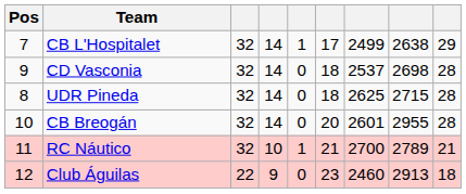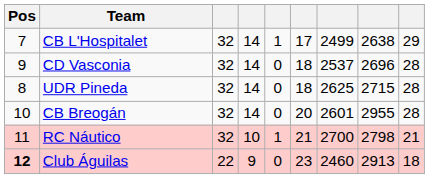 <table class="wikitable" style="text-align:center;">
 <tr>
 <th width=20>Pos</th>
 <th width=175>Team</th>
 <th width=20></th>
 <th width=20></th>
 <th width=20></th>
 <th width=20></th>
 <th width=20></th>
 <th width=20></th>
 <th width=20></th>
 </tr>
 <tr>
 <td>7</td>
 <td align=left><a href='#'>CB L'Hospitalet</a></td>
 <td>32</td>
 <td>14</td>
 <td>1</td>
 <td>17</td>
 <td>2499</td>
 <td>2638</td>
 <td>29</td>
 </tr>
 <tr>
 <td>9</td>
 <td align=left><a href='#'>CD Vasconia</a></td>
 <td>32</td>
 <td>14</td>
 <td>0</td>
 <td>18</td>
 <td>2537</td>
-<td>2698</td>
+<td>2696</td>
 <td>28</td>
 </tr>
 <tr>
 <td>8</td>
 <td align=left><a href='#'>UDR Pineda</a></td>
 <td>32</td>
 <td>14</td>
 <td>0</td>
 <td>18</td>
 <td>2625</td>
 <td>2715</td>
 <td>28</td>
 </tr>
 <tr>
 <td>10</td>
 <td align=left><a href='#'>CB Breogán</a></td>
 <td>32</td>
 <td>14</td>
 <td>0</td>
 <td>20</td>
 <td>2601</td>
 <td>2955</td>
 <td>28</td>
 </tr>
 <tr bgcolor=#FFCCCC>
 <td>11</td>
 <td align=left><a href='#'>RC Náutico</a></td>
 <td>32</td>
 <td>10</td>
 <td>1</td>
 <td>21</td>
 <td>2700</td>
-<td>2789</td>
+<td>2798</td>
 <td>21</td>
 </tr>
 <tr bgcolor=#FFCCCC>
-<td>12</td>
+<td><strong>12</strong></td>
 <td align=left><a href='#'>Club Águilas</a></td>
 <td>22</td>
 <td>9</td>
 <td>0</td>
 <td>23</td>
 <td>2460</td>
 <td>2913</td>
 <td>18</td>
 </tr>
 </table>
